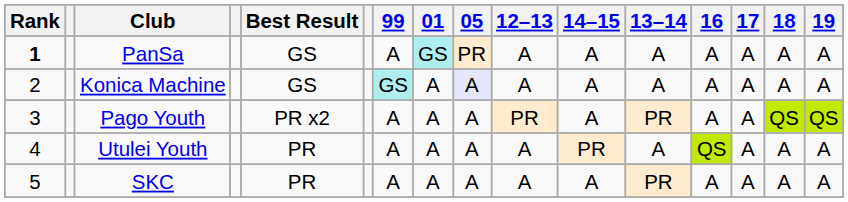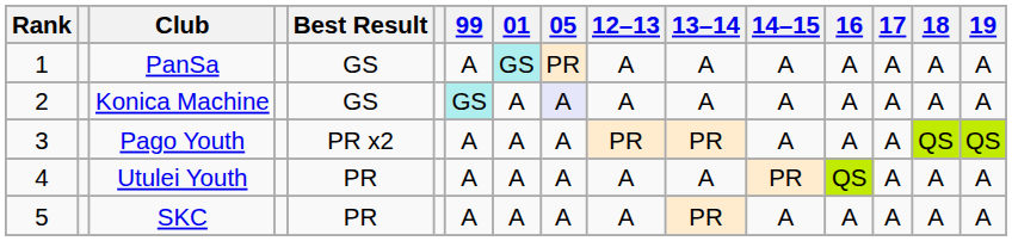 <table class="wikitable" style="text-align:center;font-size:70%">
 <tr>
 <th>Rank</th>
 <th></th>
 <th align=left>Club</th>
 <th></th>
 <th>Best Result</th>
 <th></th>
 <th><a href='#'>99</a></th>
 <th><a href='#'>01</a></th>
 <th><a href='#'>05</a></th>
 <th><a href='#'>12–13</a></th>
+<th><a href='#'>13–14</a></th>
 <th><a href='#'>14–15</a></th>
-<th><a href='#'>13–14</a></th>
 <th><a href='#'>16</a></th>
 <th><a href='#'>17</a></th>
 <th><a href='#'>18</a></th>
 <th><a href='#'>19</a></th>
 </tr>
 <tr>
-<td><strong>1</strong></td>
+<td>1</td>
 <td></td>
 <td><a href='#'>PanSa</a></td>
 <td></td>
 <td>GS</td>
 <td></td>
 <td>A</td>
 <td bgcolor="afeeee">GS</td>
 <td bgcolor=ffebcd>PR</td>
 <td>A</td>
 <td>A</td>
 <td>A</td>
 <td>A</td>
 <td>A</td>
 <td>A</td>
 <td>A</td>
 </tr>
 <tr>
 <td>2</td>
 <td></td>
 <td><a href='#'>Konica Machine</a></td>
 <td></td>
 <td>GS</td>
 <td></td>
 <td bgcolor="afeeee">GS</td>
 <td>A</td>
 <td style="background: lavender;">A</td>
 <td>A</td>
 <td>A</td>
 <td>A</td>
 <td>A</td>
 <td>A</td>
 <td>A</td>
 <td>A</td>
 </tr>
 <tr>
 <td>3</td>
 <td></td>
 <td><a href='#'>Pago Youth</a></td>
 <td></td>
 <td>PR x2</td>
 <td></td>
 <td>A</td>
 <td>A</td>
 <td>A</td>
 <td bgcolor=ffebcd>PR</td>
+<td bgcolor=ffebcd>PR</td>
 <td>A</td>
-<td bgcolor=ffebcd>PR</td>
 <td>A</td>
 <td>A</td>
 <td bgcolor="cream">QS</td>
 <td bgcolor="cream">QS</td>
 </tr>
 <tr>
 <td>4</td>
 <td></td>
 <td><a href='#'>Utulei Youth</a></td>
 <td></td>
 <td>PR</td>
 <td></td>
 <td>A</td>
 <td>A</td>
 <td>A</td>
 <td>A</td>
+<td>A</td>
 <td bgcolor=ffebcd>PR</td>
-<td>A</td>
 <td bgcolor="cream">QS</td>
 <td>A</td>
 <td>A</td>
 <td>A</td>
 </tr>
 <tr>
 <td>5</td>
 <td></td>
 <td><a href='#'>SKC</a></td>
 <td></td>
 <td>PR</td>
 <td></td>
 <td>A</td>
 <td>A</td>
 <td>A</td>
 <td>A</td>
+<td bgcolor=ffebcd>PR</td>
 <td>A</td>
-<td bgcolor=ffebcd>PR</td>
 <td>A</td>
 <td>A</td>
 <td>A</td>
 <td>A</td>
 </tr>
 </table>
